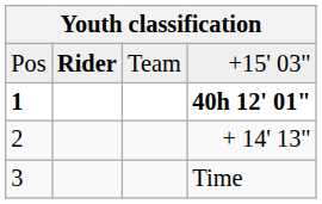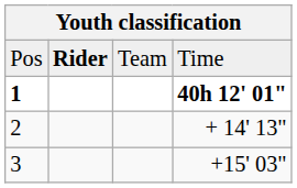 <table class="wikitable">
 <tr>
 <th colspan=4>Youth classification</th>
 </tr>
 <tr bgcolor=#efefef>
 <td>Pos</td>
 <td><strong>Rider</strong></td>
 <td>Team</td>
-<td align="right">+15' 03"</td>
+<td>Time</td>
 </tr>
 <tr bgcolor=White>
 <td><strong>1</strong></td>
 <td><strong> </strong></td>
 <td><strong></strong></td>
 <td align="right"><strong>40h 12' 01"</strong></td>
 </tr>
 <tr>
 <td>2</td>
 <td></td>
 <td></td>
 <td align="right">+ 14' 13"</td>
 </tr>
 <tr>
 <td>3</td>
 <td></td>
 <td></td>
-<td>Time</td>
+<td align="right">+15' 03"</td>
 </tr>
 </table>
